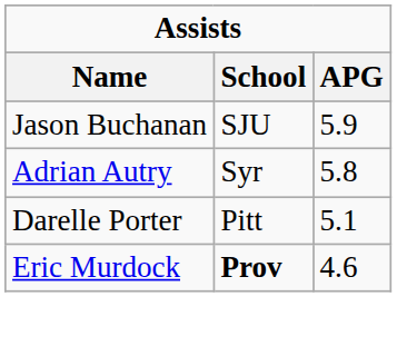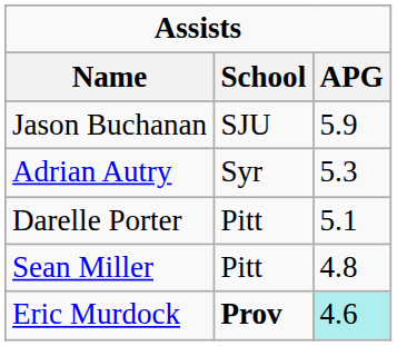 <table class="wikitable">
 <tr>
 <td colspan=3 style="text-align:center;"><strong>Assists</strong></td>
 </tr>
 <tr>
 <th>Name</th>
 <th>School</th>
 <th>APG</th>
 </tr>
 <tr>
 <td>Jason Buchanan</td>
 <td>SJU</td>
 <td>5.9</td>
 </tr>
 <tr>
 <td><a href='#'>Adrian Autry</a></td>
 <td>Syr</td>
-<td>5.8</td>
+<td>5.3</td>
 </tr>
 <tr>
 <td>Darelle Porter</td>
 <td>Pitt</td>
 <td>5.1</td>
 </tr>
 <tr>
+<td><a href='#'>Sean Miller</a></td>
+<td>Pitt</td>
+<td>4.8</td>
+</tr>
+<tr>
 <td><a href='#'>Eric Murdock</a></td>
 <td><strong>Prov</strong></td>
-<td>4.6</td>
+<td style="background: paleturquoise;">4.6</td>
 </tr>
 </table>
